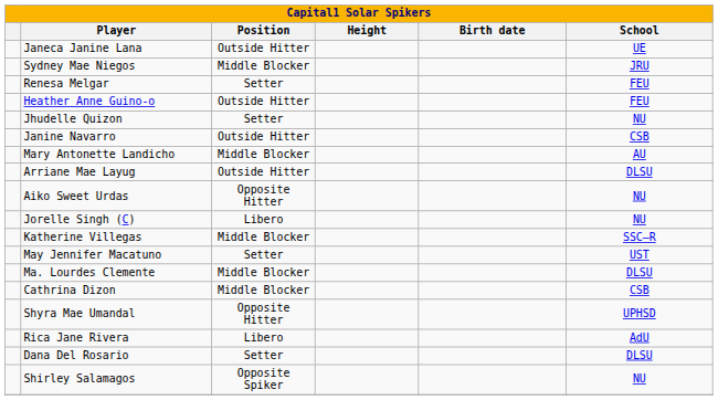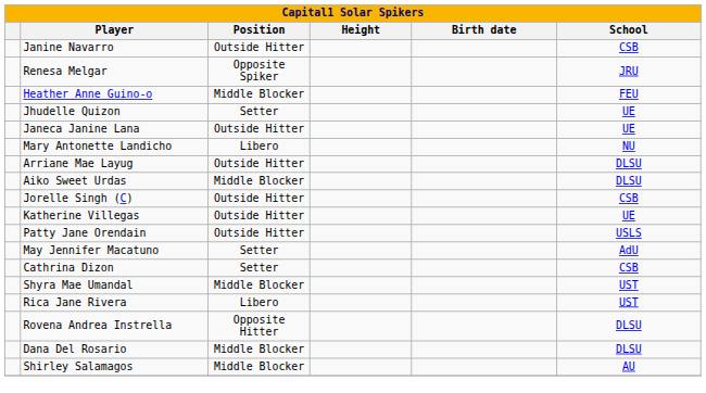 <table class="wikitable sortable" style="font-size:95%; text-align:left;">
 <tr>
 <th colspan="6" style= "background:#FAB500; color:#04037B; text-align: center"><strong>Capital1 Solar Spikers</strong></th>
 </tr>
 <tr style="background:#FFFFFF;">
 <th style= "align=center; width:1em;"></th>
 <th style= "align=center;width:17em;">Player</th>
 <th style= "align=center; width:9em;">Position</th>
 <th style= "align=center; width:9em;">Height</th>
 <th style= "align=center; width:13em;">Birth date</th>
 <th style= "align=center; width:13em;">School</th>
 </tr>
 <tr align=center>
 <td></td>
-<td align=left> Janeca Janine Lana</td>
+<td align=left> Janine Navarro</td>
 <td>Outside Hitter</td>
 <td></td>
 <td align=right></td>
-<td><a href='#'>UE</a></td>
+<td><a href='#'>CSB</a></td>
 </tr>
 <tr align=center>
 <td></td>
-<td align=left> Sydney Mae Niegos</td>
-<td>Middle Blocker</td>
+<td align="left"> Renesa Melgar</td>
+<td>Opposite Spiker</td>
 <td></td>
 <td align=right></td>
 <td><a href='#'>JRU</a></td>
 </tr>
 <tr align=center>
 <td></td>
-<td align="left"> Renesa Melgar</td>
-<td>Setter</td>
-<td></td>
-<td align=right></td>
-<td><a href='#'>FEU</a></td>
-</tr>
-<tr align=center>
-<td></td>
 <td align=left> <a href='#'>Heather Anne Guino-o</a></td>
-<td>Outside Hitter</td>
+<td>Middle Blocker</td>
 <td></td>
 <td align=right></td>
 <td><a href='#'>FEU</a></td>
 </tr>
 <tr align=center>
 <td></td>
 <td align=left> Jhudelle Quizon</td>
 <td>Setter</td>
 <td></td>
 <td align=right></td>
-<td><a href='#'>NU</a></td>
+<td><a href='#'>UE</a></td>
 </tr>
 <tr align=center>
 <td></td>
-<td align=left> Janine Navarro</td>
+<td align=left> Janeca Janine Lana</td>
 <td>Outside Hitter</td>
 <td></td>
 <td align=right></td>
-<td><a href='#'>CSB</a></td>
+<td><a href='#'>UE</a></td>
 </tr>
 <tr align=center>
 <td></td>
 <td align=left> Mary Antonette Landicho</td>
-<td>Middle Blocker</td>
+<td>Libero</td>
 <td></td>
 <td align=right></td>
-<td><a href='#'>AU</a></td>
+<td><a href='#'>NU</a></td>
 </tr>
 <tr align=center>
 <td></td>
 <td align=left> Arriane Mae Layug</td>
 <td>Outside Hitter</td>
 <td></td>
 <td align=right></td>
 <td><a href='#'>DLSU</a></td>
 </tr>
 <tr align=center>
 <td></td>
 <td align=left> Aiko Sweet Urdas</td>
-<td>Opposite Hitter</td>
+<td>Middle Blocker</td>
 <td></td>
 <td align=right></td>
-<td align=center><a href='#'>NU</a></td>
+<td><a href='#'>DLSU</a></td>
 </tr>
 <tr align=center>
 <td></td>
 <td align=left> Jorelle Singh (<a href='#'>C</a>)</td>
-<td>Libero</td>
+<td>Outside Hitter</td>
 <td></td>
 <td align=right></td>
-<td><a href='#'>NU</a></td>
+<td><a href='#'>CSB</a></td>
 </tr>
 <tr align=center>
 <td></td>
 <td align=left> Katherine Villegas</td>
-<td>Middle Blocker</td>
+<td>Outside Hitter</td>
 <td></td>
 <td align=right></td>
-<td><a href='#'>SSC–R</a></td>
+<td><a href='#'>UE</a></td>
+</tr>
+<tr align=center>
+<td></td>
+<td align=left> Patty Jane Orendain</td>
+<td>Outside Hitter</td>
+<td></td>
+<td align=right></td>
+<td><a href='#'>USLS</a></td>
 </tr>
 <tr align=center>
 <td></td>
 <td align=left> May Jennifer Macatuno</td>
 <td>Setter</td>
 <td></td>
 <td align=right></td>
+<td><a href='#'>AdU</a></td>
+</tr>
+<tr align=center>
+<td></td>
+<td align=left> Cathrina Dizon</td>
+<td>Setter</td>
+<td></td>
+<td align=right></td>
+<td><a href='#'>CSB</a></td>
+</tr>
+<tr align=center>
+<td></td>
+<td align=left> Shyra Mae Umandal</td>
+<td>Middle Blocker</td>
+<td></td>
+<td align=right></td>
 <td><a href='#'>UST</a></td>
 </tr>
 <tr align=center>
 <td></td>
-<td align=left> Ma. Lourdes Clemente</td>
+<td align=left> Rica Jane Rivera</td>
+<td>Libero</td>
+<td></td>
+<td align=right></td>
+<td><a href='#'>UST</a></td>
+</tr>
+<tr align=center>
+<td></td>
+<td align=left> Rovena Andrea Instrella</td>
+<td>Opposite Hitter</td>
+<td></td>
+<td align=right></td>
+<td><a href='#'>DLSU</a></td>
+</tr>
+<tr align=center>
+<td></td>
+<td align=left> Dana Del Rosario</td>
 <td>Middle Blocker</td>
 <td></td>
 <td align=right></td>
 <td><a href='#'>DLSU</a></td>
 </tr>
 <tr align=center>
 <td></td>
-<td align=left> Cathrina Dizon</td>
+<td align=left> Shirley Salamagos</td>
 <td>Middle Blocker</td>
 <td></td>
 <td align=right></td>
-<td><a href='#'>CSB</a></td>
-</tr>
-<tr align=center>
-<td></td>
-<td align=left> Shyra Mae Umandal</td>
-<td>Opposite Hitter</td>
-<td></td>
-<td align=right></td>
-<td><a href='#'>UPHSD</a></td>
-</tr>
-<tr align=center>
-<td></td>
-<td align=left> Rica Jane Rivera</td>
-<td>Libero</td>
-<td></td>
-<td align=right></td>
-<td><a href='#'>AdU</a></td>
-</tr>
-<tr align=center>
-<td></td>
-<td align=left> Dana Del Rosario</td>
-<td>Setter</td>
-<td></td>
-<td align=right></td>
-<td><a href='#'>DLSU</a></td>
-</tr>
-<tr align=center>
-<td></td>
-<td align=left> Shirley Salamagos</td>
-<td>Opposite Spiker</td>
-<td></td>
-<td align=right></td>
-<td><a href='#'>NU</a></td>
+<td><a href='#'>AU</a></td>
 </tr>
 <tr>
 </tr>
 </table>
